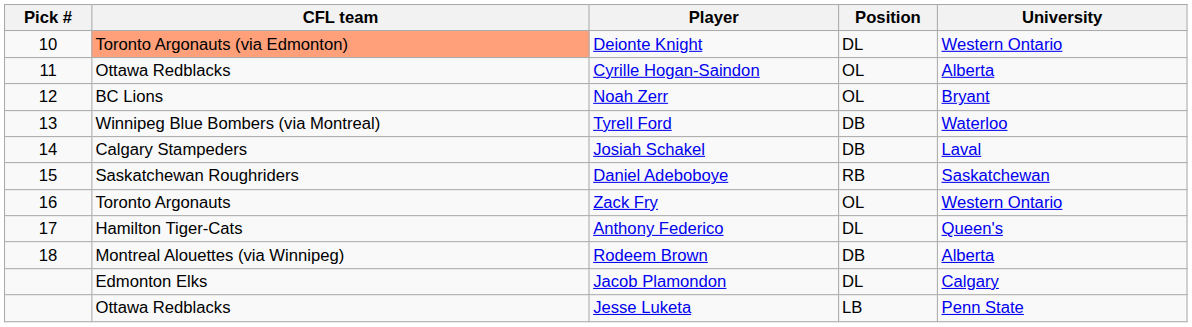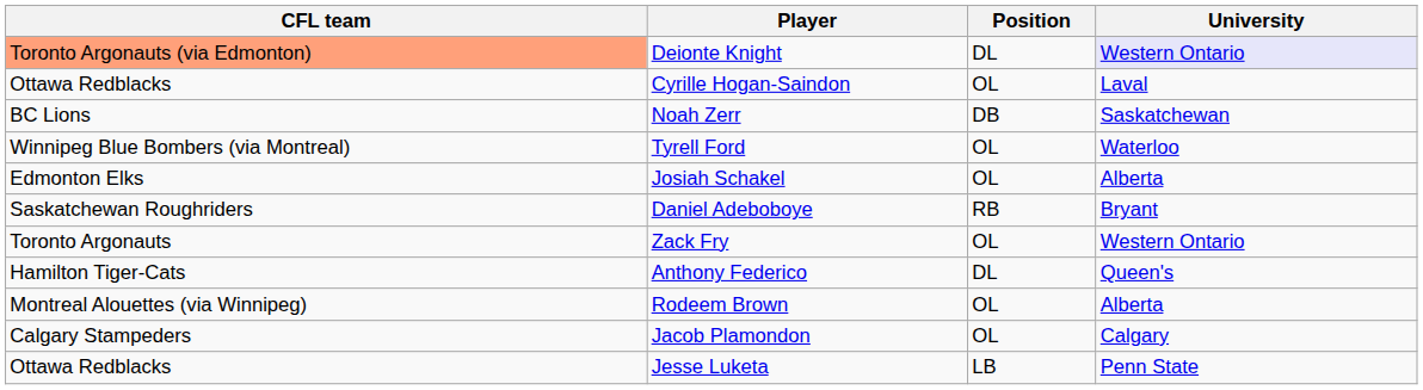 <table class="wikitable" style="width: 90%">
 <tr>
-<th width=7%>Pick #</th>
 <th width=40%>CFL team</th>
 <th width=20%>Player</th>
 <th width=8%>Position</th>
 <th width=20%>University</th>
 </tr>
 <tr>
-<td align=center>10</td>
 <td style="background: lightsalmon;">Toronto Argonauts (via Edmonton)</td>
 <td><a href='#'>Deionte Knight</a></td>
 <td>DL</td>
-<td><a href='#'>Western Ontario</a></td>
+<td style="background: lavender;"><a href='#'>Western Ontario</a></td>
 </tr>
 <tr>
-<td align=center>11</td>
 <td>Ottawa Redblacks</td>
 <td><a href='#'>Cyrille Hogan-Saindon</a></td>
+<td>OL</td>
+<td><a href='#'>Laval</a></td>
+</tr>
+<tr>
+<td>BC Lions</td>
+<td><a href='#'>Noah Zerr</a></td>
+<td>DB</td>
+<td><a href='#'>Saskatchewan</a></td>
+</tr>
+<tr>
+<td>Winnipeg Blue Bombers (via Montreal)</td>
+<td><a href='#'>Tyrell Ford</a></td>
+<td>OL</td>
+<td><a href='#'>Waterloo</a></td>
+</tr>
+<tr>
+<td>Edmonton Elks</td>
+<td><a href='#'>Josiah Schakel</a></td>
 <td>OL</td>
 <td><a href='#'>Alberta</a></td>
 </tr>
 <tr>
-<td align=center>12</td>
-<td>BC Lions</td>
-<td><a href='#'>Noah Zerr</a></td>
-<td>OL</td>
+<td>Saskatchewan Roughriders</td>
+<td><a href='#'>Daniel Adeboboye</a></td>
+<td>RB</td>
 <td><a href='#'>Bryant</a></td>
 </tr>
 <tr>
-<td align=center>13</td>
-<td>Winnipeg Blue Bombers (via Montreal)</td>
-<td><a href='#'>Tyrell Ford</a></td>
-<td>DB</td>
-<td><a href='#'>Waterloo</a></td>
-</tr>
-<tr>
-<td align=center>14</td>
-<td>Calgary Stampeders</td>
-<td><a href='#'>Josiah Schakel</a></td>
-<td>DB</td>
-<td><a href='#'>Laval</a></td>
-</tr>
-<tr>
-<td align=center>15</td>
-<td>Saskatchewan Roughriders</td>
-<td><a href='#'>Daniel Adeboboye</a></td>
-<td>RB</td>
-<td><a href='#'>Saskatchewan</a></td>
-</tr>
-<tr>
-<td align=center>16</td>
 <td>Toronto Argonauts</td>
 <td><a href='#'>Zack Fry</a></td>
 <td>OL</td>
 <td><a href='#'>Western Ontario</a></td>
 </tr>
 <tr>
-<td align=center>17</td>
 <td>Hamilton Tiger-Cats</td>
 <td><a href='#'>Anthony Federico</a></td>
 <td>DL</td>
 <td><a href='#'>Queen's</a></td>
 </tr>
 <tr>
-<td align=center>18</td>
 <td>Montreal Alouettes (via Winnipeg)</td>
 <td><a href='#'>Rodeem Brown</a></td>
-<td>DB</td>
+<td>OL</td>
 <td><a href='#'>Alberta</a></td>
 </tr>
 <tr>
-<td align=center></td>
-<td>Edmonton Elks</td>
+<td>Calgary Stampeders</td>
 <td><a href='#'>Jacob Plamondon</a></td>
-<td>DL</td>
+<td>OL</td>
 <td><a href='#'>Calgary</a></td>
 </tr>
 <tr>
-<td align=center></td>
 <td>Ottawa Redblacks</td>
 <td><a href='#'>Jesse Luketa</a></td>
 <td>LB</td>
 <td><a href='#'>Penn State</a></td>
 </tr>
 </table>
